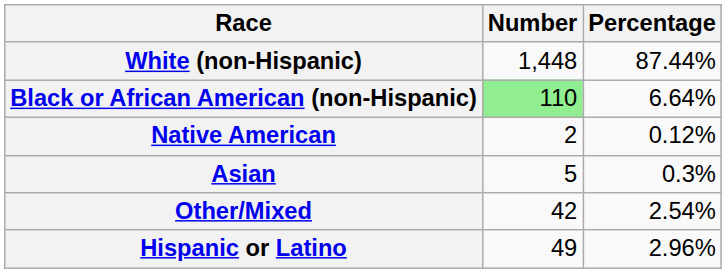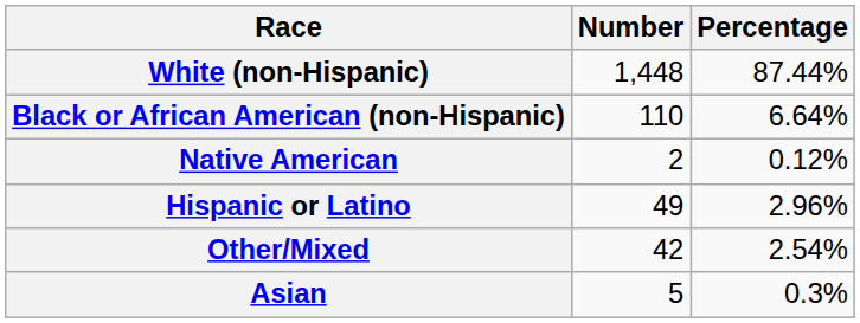 <table class="wikitable" style="text-align:right">
 <tr>
 <th scope="col">Race</th>
 <th scope="col">Number</th>
 <th scope="col">Percentage</th>
 </tr>
 <tr>
 <th scope="row"><a href='#'>White</a> (non-Hispanic)</th>
 <td>1,448</td>
 <td>87.44%</td>
 </tr>
 <tr>
 <th scope="row"><a href='#'>Black or African American</a> (non-Hispanic)</th>
-<td style="background: lightgreen;">110</td>
+<td>110</td>
 <td>6.64%</td>
 </tr>
 <tr>
 <th scope="row"><a href='#'>Native American</a></th>
 <td>2</td>
 <td>0.12%</td>
 </tr>
 <tr>
-<th scope="row"><a href='#'>Asian</a></th>
-<td>5</td>
-<td>0.3%</td>
+<th scope="row"><a href='#'>Hispanic</a> or <a href='#'>Latino</a></th>
+<td>49</td>
+<td>2.96%</td>
 </tr>
 <tr>
 <th scope="row"><a href='#'>Other/Mixed</a></th>
 <td>42</td>
 <td>2.54%</td>
 </tr>
 <tr>
-<th scope="row"><a href='#'>Hispanic</a> or <a href='#'>Latino</a></th>
-<td>49</td>
-<td>2.96%</td>
+<th scope="row"><a href='#'>Asian</a></th>
+<td>5</td>
+<td>0.3%</td>
 </tr>
 </table>
